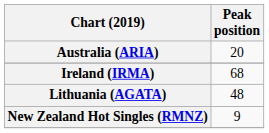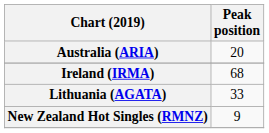 <table class="wikitable sortable plainrowheaders" style="text-align:center">
 <tr>
 <th scope="col">Chart (2019)</th>
 <th scope="col">Peak<br>position</th>
 </tr>
 <tr>
 <th scope="row">Australia (<a href='#'>ARIA</a>)</th>
 <td>20</td>
 </tr>
 <tr>
 </tr>
 <tr>
 </tr>
 <tr>
 <th scope="row">Ireland (<a href='#'>IRMA</a>)</th>
 <td>68</td>
 </tr>
 <tr>
 <th scope="row">Lithuania (<a href='#'>AGATA</a>)</th>
-<td>48</td>
+<td>33</td>
 </tr>
 <tr>
 <th scope="row">New Zealand Hot Singles (<a href='#'>RMNZ</a>)</th>
 <td>9</td>
 </tr>
 <tr>
 </tr>
 <tr>
 </tr>
 <tr>
 </tr>
 <tr>
 </tr>
 <tr>
 </tr>
 <tr>
 </tr>
 </table>
